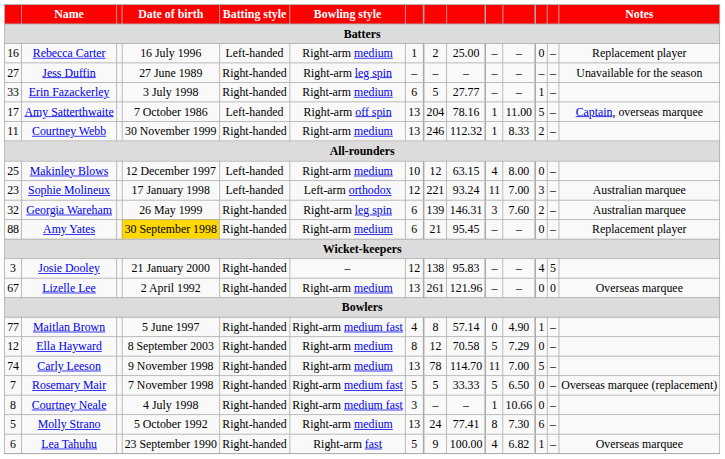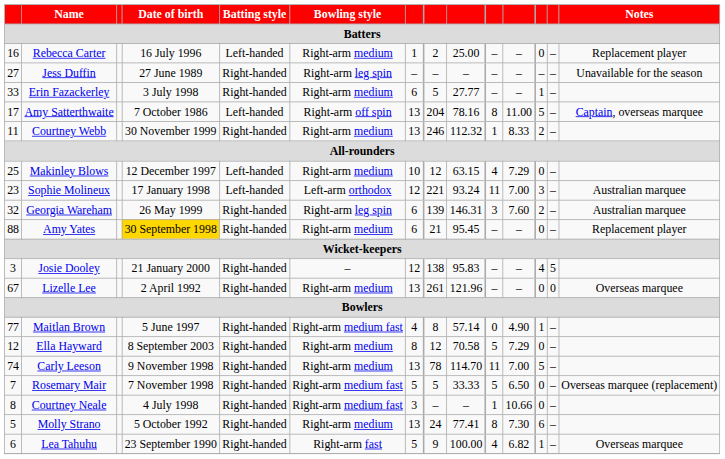 <table class="wikitable" style="font-size:95%;" width="auto">
 <tr>
 <th style="background:red; color:white; text-align:center;"></th>
 <th style="background:red; color:white; text-align:center;">Name</th>
 <th style="background:red; color:white; text-align:center;"></th>
 <th style="background:red; color:white; text-align:center;">Date of birth</th>
 <th style="background:red; color:white; text-align:center;">Batting style</th>
 <th style="background:red; color:white; text-align:center;">Bowling style</th>
 <th style="background:red; color:white; text-align:center;"></th>
 <th style="background:red; color:white; border-left-width: 2px; text-align:center;"></th>
 <th style="background:red; color:white; text-align:center;"></th>
 <th style="background:red; color:white; border-left-width: 2px; text-align:center;"></th>
 <th style="background:red; color:white; text-align:center;"></th>
 <th style="background:red; color:white; border-left-width: 2px; text-align:center;"></th>
 <th style="background:red; color:white; text-align:center;"></th>
 <th style="background:red; color:white; text-align:center;">Notes</th>
 </tr>
 <tr>
 <th colspan="14" style="background: #DCDCDC; text-align:center;">Batters</th>
 </tr>
 <tr align="center">
 <td>16</td>
 <td><a href='#'>Rebecca Carter</a></td>
 <td></td>
 <td>16 July 1996</td>
 <td>Left-handed</td>
 <td>Right-arm <a href='#'>medium</a></td>
 <td>1</td>
 <td style="border-left-width: 2px">2</td>
 <td>25.00</td>
 <td style="border-left-width: 2px">–</td>
 <td>–</td>
 <td style="border-left-width: 2px">0</td>
 <td>–</td>
 <td>Replacement player</td>
 </tr>
 <tr align="center">
 <td>27</td>
 <td><a href='#'>Jess Duffin</a></td>
 <td></td>
 <td>27 June 1989</td>
 <td>Right-handed</td>
 <td>Right-arm <a href='#'>leg spin</a></td>
 <td>–</td>
 <td style="border-left-width: 2px">–</td>
 <td>–</td>
 <td style="border-left-width: 2px">–</td>
 <td>–</td>
 <td style="border-left-width: 2px">–</td>
 <td>–</td>
 <td>Unavailable for the season</td>
 </tr>
 <tr align="center">
 <td>33</td>
 <td><a href='#'>Erin Fazackerley</a></td>
 <td></td>
 <td>3 July 1998</td>
 <td>Right-handed</td>
 <td>Right-arm <a href='#'>medium</a></td>
 <td>6</td>
 <td style="border-left-width: 2px">5</td>
 <td>27.77</td>
 <td style="border-left-width: 2px">–</td>
 <td>–</td>
 <td style="border-left-width: 2px">1</td>
 <td>–</td>
 <td></td>
 </tr>
 <tr align="center">
 <td>17</td>
 <td><a href='#'>Amy Satterthwaite</a></td>
 <td></td>
 <td>7 October 1986</td>
 <td>Left-handed</td>
 <td>Right-arm <a href='#'>off spin</a></td>
 <td>13</td>
 <td style="border-left-width: 2px">204</td>
 <td>78.16</td>
-<td style="border-left-width: 2px">1</td>
+<td style="border-left-width: 2px">8</td>
 <td>11.00</td>
 <td style="border-left-width: 2px">5</td>
 <td>–</td>
 <td><a href='#'>Captain</a>, overseas marquee</td>
 </tr>
 <tr align="center">
 <td>11</td>
 <td><a href='#'>Courtney Webb</a></td>
 <td></td>
 <td>30 November 1999</td>
 <td>Right-handed</td>
 <td>Right-arm <a href='#'>medium</a></td>
 <td>13</td>
 <td style="border-left-width: 2px">246</td>
 <td>112.32</td>
 <td style="border-left-width: 2px">1</td>
 <td>8.33</td>
 <td style="border-left-width: 2px">2</td>
 <td>–</td>
 <td></td>
 </tr>
 <tr>
 <th colspan="14" style="background: #DCDCDC; text-align:center;">All-rounders</th>
 </tr>
 <tr align="center">
 <td>25</td>
 <td><a href='#'>Makinley Blows</a></td>
 <td></td>
 <td>12 December 1997</td>
 <td>Left-handed</td>
 <td>Right-arm <a href='#'>medium</a></td>
 <td>10</td>
 <td style="border-left-width: 2px">12</td>
 <td>63.15</td>
 <td style="border-left-width: 2px">4</td>
-<td>8.00</td>
+<td>7.29</td>
 <td style="border-left-width: 2px">0</td>
 <td>–</td>
 <td></td>
 </tr>
 <tr align="center">
 <td>23</td>
 <td><a href='#'>Sophie Molineux</a></td>
 <td></td>
 <td>17 January 1998</td>
 <td>Left-handed</td>
 <td>Left-arm <a href='#'>orthodox</a></td>
 <td>12</td>
 <td style="border-left-width: 2px">221</td>
 <td>93.24</td>
 <td style="border-left-width: 2px">11</td>
 <td>7.00</td>
 <td style="border-left-width: 2px">3</td>
 <td>–</td>
 <td>Australian marquee</td>
 </tr>
 <tr align="center">
 <td>32</td>
 <td><a href='#'>Georgia Wareham</a></td>
 <td></td>
 <td>26 May 1999</td>
 <td>Right-handed</td>
 <td>Right-arm <a href='#'>leg spin</a></td>
 <td>6</td>
 <td style="border-left-width: 2px">139</td>
 <td>146.31</td>
 <td style="border-left-width: 2px">3</td>
 <td>7.60</td>
 <td style="border-left-width: 2px">2</td>
 <td>–</td>
 <td>Australian marquee</td>
 </tr>
 <tr align="center">
 <td>88</td>
 <td><a href='#'>Amy Yates</a></td>
 <td></td>
 <td style="background: gold;">30 September 1998</td>
 <td>Right-handed</td>
 <td>Right-arm <a href='#'>medium</a></td>
 <td>6</td>
 <td style="border-left-width: 2px">21</td>
 <td>95.45</td>
 <td style="border-left-width: 2px">–</td>
 <td>–</td>
 <td style="border-left-width: 2px">0</td>
 <td>–</td>
 <td>Replacement player</td>
 </tr>
 <tr>
 <th colspan="14" style="background: #DCDCDC; text-align:center;">Wicket-keepers</th>
 </tr>
 <tr align="center">
 <td>3</td>
 <td><a href='#'>Josie Dooley</a></td>
 <td></td>
 <td>21 January 2000</td>
 <td>Right-handed</td>
 <td>–</td>
 <td>12</td>
 <td style="border-left-width: 2px">138</td>
 <td>95.83</td>
 <td style="border-left-width: 2px">–</td>
 <td>–</td>
 <td style="border-left-width: 2px">4</td>
 <td>5</td>
 <td></td>
 </tr>
 <tr align="center">
 <td>67</td>
 <td><a href='#'>Lizelle Lee</a></td>
 <td></td>
 <td>2 April 1992</td>
 <td>Right-handed</td>
 <td>Right-arm <a href='#'>medium</a></td>
 <td>13</td>
 <td style="border-left-width: 2px">261</td>
 <td>121.96</td>
 <td style="border-left-width: 2px">–</td>
 <td>–</td>
 <td style="border-left-width: 2px">0</td>
 <td>0</td>
 <td>Overseas marquee</td>
 </tr>
 <tr>
 <th colspan="14" style="background: #DCDCDC; text-align:center;">Bowlers</th>
 </tr>
 <tr align="center">
 <td>77</td>
 <td><a href='#'>Maitlan Brown</a></td>
 <td></td>
 <td>5 June 1997</td>
 <td>Right-handed</td>
 <td>Right-arm <a href='#'>medium fast</a></td>
 <td>4</td>
 <td style="border-left-width: 2px">8</td>
 <td>57.14</td>
 <td style="border-left-width: 2px">0</td>
 <td>4.90</td>
 <td style="border-left-width: 2px">1</td>
 <td>–</td>
 <td></td>
 </tr>
 <tr align="center">
 <td>12</td>
 <td><a href='#'>Ella Hayward</a></td>
 <td></td>
 <td>8 September 2003</td>
 <td>Right-handed</td>
 <td>Right-arm <a href='#'>medium</a></td>
 <td>8</td>
 <td style="border-left-width: 2px">12</td>
 <td>70.58</td>
 <td style="border-left-width: 2px">5</td>
 <td>7.29</td>
 <td style="border-left-width: 2px">0</td>
 <td>–</td>
 <td></td>
 </tr>
 <tr align="center">
 <td>74</td>
 <td><a href='#'>Carly Leeson</a></td>
 <td></td>
 <td>9 November 1998</td>
 <td>Right-handed</td>
 <td>Right-arm <a href='#'>medium</a></td>
 <td>13</td>
 <td style="border-left-width: 2px">78</td>
 <td>114.70</td>
 <td style="border-left-width: 2px">11</td>
 <td>7.00</td>
 <td style="border-left-width: 2px">5</td>
 <td>–</td>
 <td></td>
 </tr>
 <tr align="center">
 <td>7</td>
 <td><a href='#'>Rosemary Mair</a></td>
 <td></td>
 <td>7 November 1998</td>
 <td>Right-handed</td>
 <td>Right-arm <a href='#'>medium fast</a></td>
 <td>5</td>
 <td style="border-left-width: 2px">5</td>
 <td>33.33</td>
 <td style="border-left-width: 2px">5</td>
 <td>6.50</td>
 <td style="border-left-width: 2px">0</td>
 <td>–</td>
 <td>Overseas marquee (replacement)</td>
 </tr>
 <tr align="center">
 <td>8</td>
 <td><a href='#'>Courtney Neale</a></td>
 <td></td>
 <td>4 July 1998</td>
 <td>Right-handed</td>
 <td>Right-arm <a href='#'>medium fast</a></td>
 <td>3</td>
 <td style="border-left-width: 2px">–</td>
 <td>–</td>
 <td style="border-left-width: 2px">1</td>
 <td>10.66</td>
 <td style="border-left-width: 2px">0</td>
 <td>–</td>
 <td></td>
 </tr>
 <tr align="center">
 <td>5</td>
 <td><a href='#'>Molly Strano</a></td>
 <td></td>
 <td>5 October 1992</td>
 <td>Right-handed</td>
 <td>Right-arm <a href='#'>medium</a></td>
 <td>13</td>
 <td style="border-left-width: 2px">24</td>
 <td>77.41</td>
 <td style="border-left-width: 2px">8</td>
 <td>7.30</td>
 <td style="border-left-width: 2px">6</td>
 <td>–</td>
 <td></td>
 </tr>
 <tr align="center">
 <td>6</td>
 <td><a href='#'>Lea Tahuhu</a></td>
 <td></td>
 <td>23 September 1990</td>
 <td>Right-handed</td>
 <td>Right-arm <a href='#'>fast</a></td>
 <td>5</td>
 <td style="border-left-width: 2px">9</td>
 <td>100.00</td>
 <td style="border-left-width: 2px">4</td>
 <td>6.82</td>
 <td style="border-left-width: 2px">1</td>
 <td>–</td>
 <td>Overseas marquee</td>
 </tr>
 <tr>
 </tr>
 </table>
